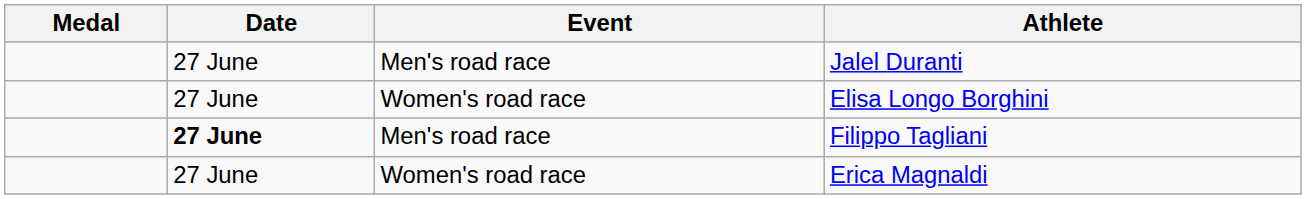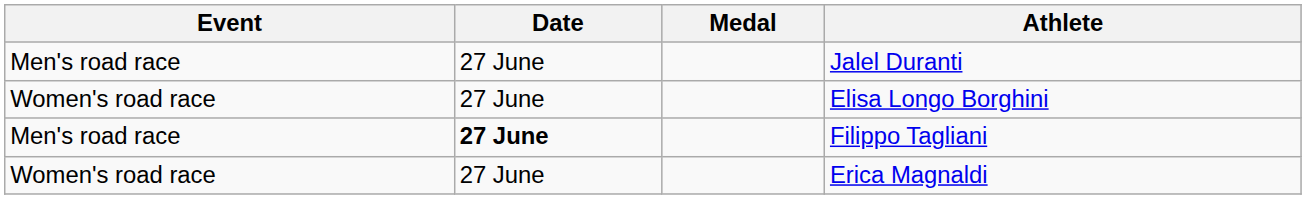 <table class="wikitable sortable" width=55% style="font-size:100%; text-align:left;">
 <tr>
+<th>Event</th>
+<th>Date</th>
 <th>Medal</th>
-<th>Date</th>
-<th>Event</th>
 <th>Athlete</th>
 </tr>
 <tr>
+<td>Men's road race</td>
+<td>27 June</td>
 <td></td>
-<td>27 June</td>
-<td>Men's road race</td>
 <td><a href='#'>Jalel Duranti</a></td>
 </tr>
 <tr>
+<td>Women's road race</td>
+<td>27 June</td>
 <td></td>
-<td>27 June</td>
-<td>Women's road race</td>
 <td><a href='#'>Elisa Longo Borghini</a></td>
 </tr>
 <tr>
+<td>Men's road race</td>
+<td><strong>27 June</strong></td>
 <td></td>
-<td><strong>27 June</strong></td>
-<td>Men's road race</td>
 <td><a href='#'>Filippo Tagliani</a></td>
 </tr>
 <tr>
+<td>Women's road race</td>
+<td>27 June</td>
 <td></td>
-<td>27 June</td>
-<td>Women's road race</td>
 <td><a href='#'>Erica Magnaldi</a></td>
 </tr>
 </table>
